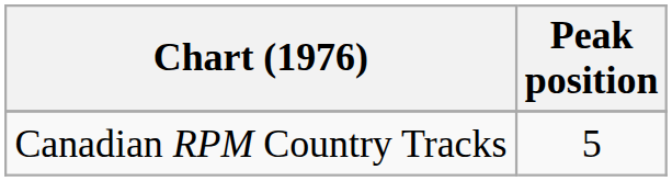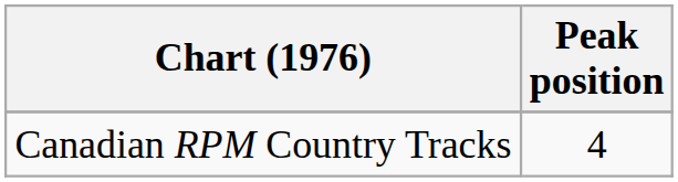 <table class="wikitable sortable">
 <tr>
 <th>Chart (1976)</th>
 <th>Peak<br>position</th>
 </tr>
 <tr>
 </tr>
 <tr>
 <td>Canadian <em>RPM</em> Country Tracks</td>
-<td align="center">5</td>
+<td align="center">4</td>
 </tr>
 </table>
